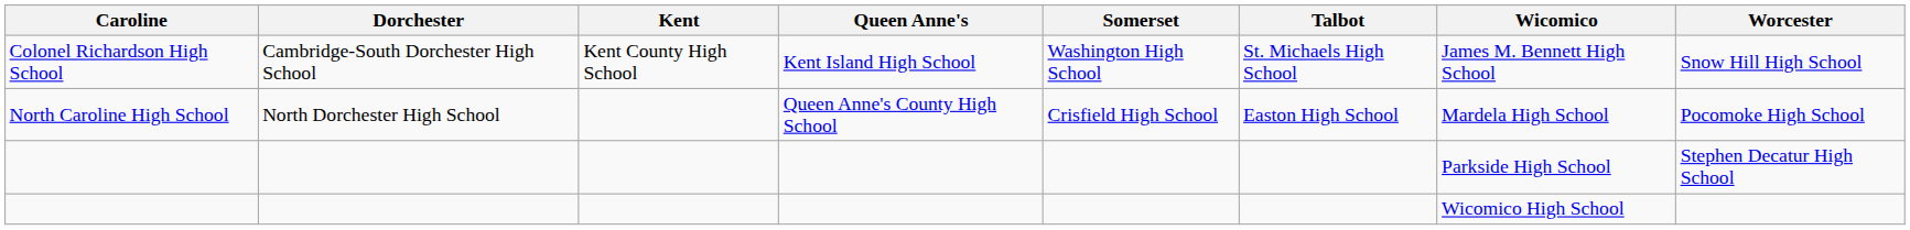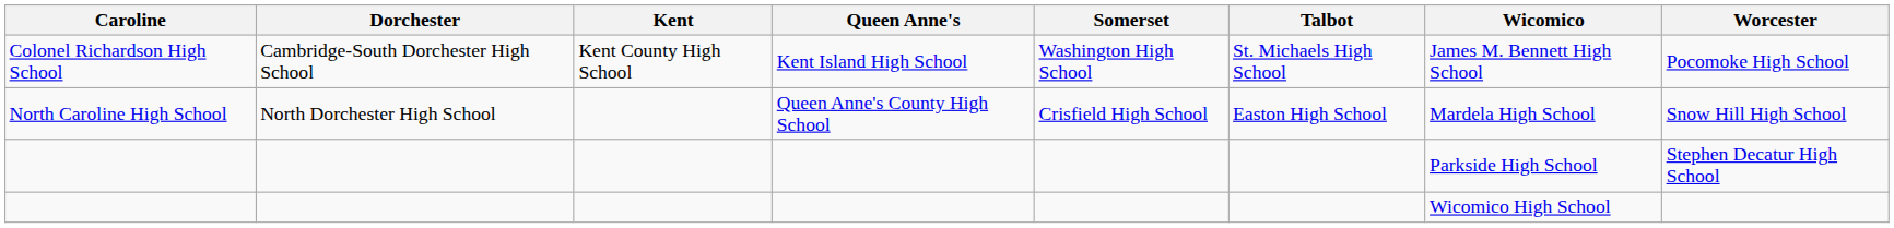 <table class="wikitable">
 <tr>
 <th>Caroline</th>
 <th>Dorchester</th>
 <th>Kent</th>
 <th>Queen Anne's</th>
 <th>Somerset</th>
 <th>Talbot</th>
 <th>Wicomico</th>
 <th>Worcester</th>
 </tr>
 <tr>
 <td><a href='#'>Colonel Richardson High School</a></td>
 <td>Cambridge-South Dorchester High School</td>
 <td>Kent County High School</td>
 <td><a href='#'>Kent Island High School</a></td>
 <td><a href='#'>Washington High School</a></td>
 <td><a href='#'>St. Michaels High School</a></td>
 <td><a href='#'>James M. Bennett High School</a></td>
-<td><a href='#'>Snow Hill High School</a></td>
+<td><a href='#'>Pocomoke High School</a></td>
 </tr>
 <tr>
 <td><a href='#'>North Caroline High School</a></td>
 <td>North Dorchester High School</td>
 <td></td>
 <td><a href='#'>Queen Anne's County High School</a></td>
 <td><a href='#'>Crisfield High School</a></td>
 <td><a href='#'>Easton High School</a></td>
 <td><a href='#'>Mardela High School</a></td>
-<td><a href='#'>Pocomoke High School</a></td>
+<td><a href='#'>Snow Hill High School</a></td>
 </tr>
 <tr>
 <td></td>
 <td></td>
 <td></td>
 <td></td>
 <td></td>
 <td></td>
 <td><a href='#'>Parkside High School</a></td>
 <td><a href='#'>Stephen Decatur High School</a></td>
 </tr>
 <tr>
 <td></td>
 <td></td>
 <td></td>
 <td></td>
 <td></td>
 <td></td>
 <td><a href='#'>Wicomico High School</a></td>
 <td></td>
 </tr>
 </table>
